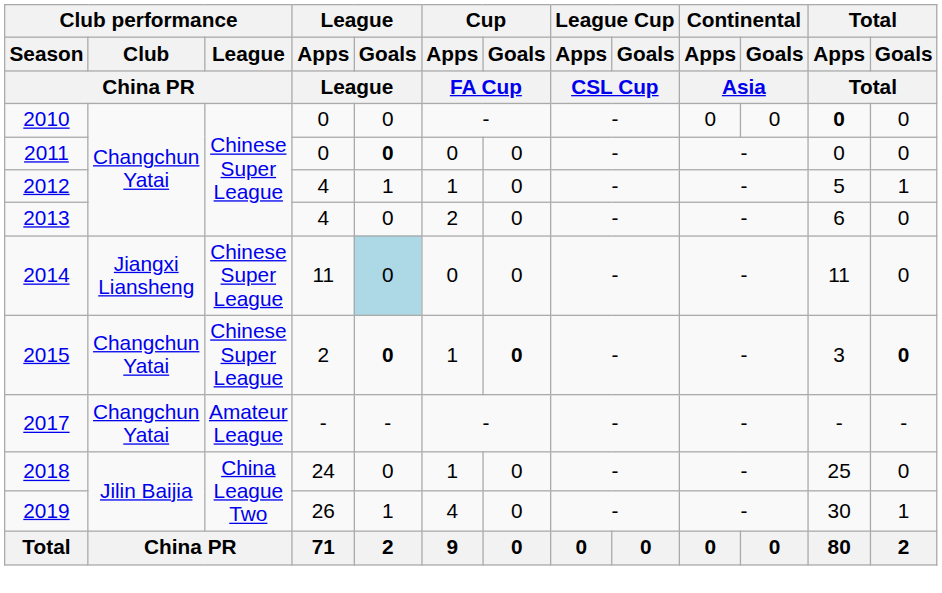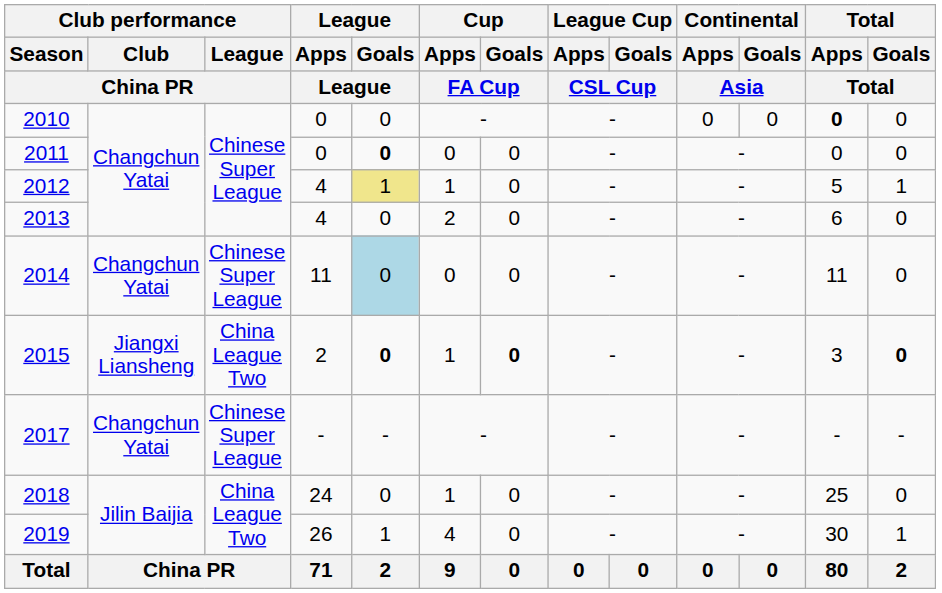 <table class="wikitable" style="text-align:center">
 <tr>
 <th colspan=3>Club performance</th>
 <th colspan=2>League</th>
 <th colspan=2>Cup</th>
 <th colspan=2>League Cup</th>
 <th colspan=2>Continental</th>
 <th colspan=2>Total</th>
 </tr>
 <tr>
 <th>Season</th>
 <th>Club</th>
 <th>League</th>
 <th>Apps</th>
 <th>Goals</th>
 <th>Apps</th>
 <th>Goals</th>
 <th>Apps</th>
 <th>Goals</th>
 <th>Apps</th>
 <th>Goals</th>
 <th>Apps</th>
 <th>Goals</th>
 </tr>
 <tr>
 <th colspan=3>China PR</th>
 <th colspan=2>League</th>
 <th colspan=2><a href='#'>FA Cup</a></th>
 <th colspan=2><a href='#'>CSL Cup</a></th>
 <th colspan=2><a href='#'>Asia</a></th>
 <th colspan=2>Total</th>
 </tr>
 <tr>
 <td><a href='#'>2010</a></td>
 <td rowspan="4"><a href='#'>Changchun Yatai</a></td>
 <td rowspan="4"><a href='#'>Chinese Super League</a></td>
 <td>0</td>
 <td>0</td>
 <td colspan="2">-</td>
 <td colspan="2">-</td>
 <td>0</td>
 <td>0</td>
 <td><strong>0</strong></td>
 <td>0</td>
 </tr>
 <tr>
 <td><a href='#'>2011</a></td>
 <td>0</td>
 <td><strong>0</strong></td>
 <td>0</td>
 <td>0</td>
 <td colspan="2">-</td>
 <td colspan="2">-</td>
 <td>0</td>
 <td>0</td>
 </tr>
 <tr>
 <td><a href='#'>2012</a></td>
 <td>4</td>
-<td>1</td>
+<td style="background: khaki;">1</td>
 <td>1</td>
 <td>0</td>
 <td colspan="2">-</td>
 <td colspan="2">-</td>
 <td>5</td>
 <td>1</td>
 </tr>
 <tr>
 <td><a href='#'>2013</a></td>
 <td>4</td>
 <td>0</td>
 <td>2</td>
 <td>0</td>
 <td colspan="2">-</td>
 <td colspan="2">-</td>
 <td>6</td>
 <td>0</td>
 </tr>
 <tr>
 <td><a href='#'>2014</a></td>
-<td><a href='#'>Jiangxi Liansheng</a></td>
+<td rowspan="1"><a href='#'>Changchun Yatai</a></td>
 <td rowspan="1"><a href='#'>Chinese Super League</a></td>
 <td>11</td>
 <td style="background: lightblue;">0</td>
 <td>0</td>
 <td>0</td>
 <td colspan="2">-</td>
 <td colspan="2">-</td>
 <td>11</td>
 <td>0</td>
 </tr>
 <tr>
 <td><a href='#'>2015</a></td>
-<td rowspan="1"><a href='#'>Changchun Yatai</a></td>
-<td rowspan="1"><a href='#'>Chinese Super League</a></td>
+<td><a href='#'>Jiangxi Liansheng</a></td>
+<td><a href='#'>China League Two</a></td>
 <td>2</td>
 <td><strong>0</strong></td>
 <td>1</td>
 <td><strong>0</strong></td>
 <td colspan="2">-</td>
 <td colspan="2">-</td>
 <td>3</td>
 <td><strong>0</strong></td>
 </tr>
 <tr>
 <td><a href='#'>2017</a></td>
 <td rowspan="1"><a href='#'>Changchun Yatai</a></td>
-<td><a href='#'>Amateur League</a></td>
+<td rowspan="1"><a href='#'>Chinese Super League</a></td>
 <td>-</td>
 <td>-</td>
 <td colspan="2">-</td>
 <td colspan="2">-</td>
 <td colspan="2">-</td>
 <td>-</td>
 <td>-</td>
 </tr>
 <tr>
 <td><a href='#'>2018</a></td>
 <td rowspan="2"><a href='#'>Jilin Baijia</a></td>
 <td rowspan="2"><a href='#'>China League Two</a></td>
 <td>24</td>
 <td>0</td>
 <td>1</td>
 <td>0</td>
 <td colspan="2">-</td>
 <td colspan="2">-</td>
 <td>25</td>
 <td>0</td>
 </tr>
 <tr>
 <td><a href='#'>2019</a></td>
 <td>26</td>
 <td>1</td>
 <td>4</td>
 <td>0</td>
 <td colspan="2">-</td>
 <td colspan="2">-</td>
 <td>30</td>
 <td>1</td>
 </tr>
 <tr>
 <th rowspan=3>Total</th>
 <th colspan=2>China PR</th>
 <th>71</th>
 <th>2</th>
 <th>9</th>
 <th>0</th>
 <th>0</th>
 <th>0</th>
 <th>0</th>
 <th>0</th>
 <th>80</th>
 <th>2</th>
 </tr>
 </table>
